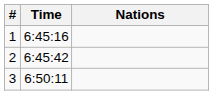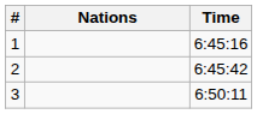 <table class="wikitable" style="text-align:center;">
 <tr>
 <th width=8%>#</th>
+<th width=67%>Nations</th>
 <th width=25%>Time</th>
-<th width=67%>Nations</th>
 </tr>
 <tr>
 <td>1</td>
+<td align="left"></td>
 <td>6:45:16</td>
-<td align="left"></td>
 </tr>
 <tr>
 <td>2</td>
+<td align="left"></td>
 <td>6:45:42</td>
-<td align="left"></td>
 </tr>
 <tr>
 <td>3</td>
+<td align="left"></td>
 <td>6:50:11</td>
-<td align="left"></td>
 </tr>
 </table>
